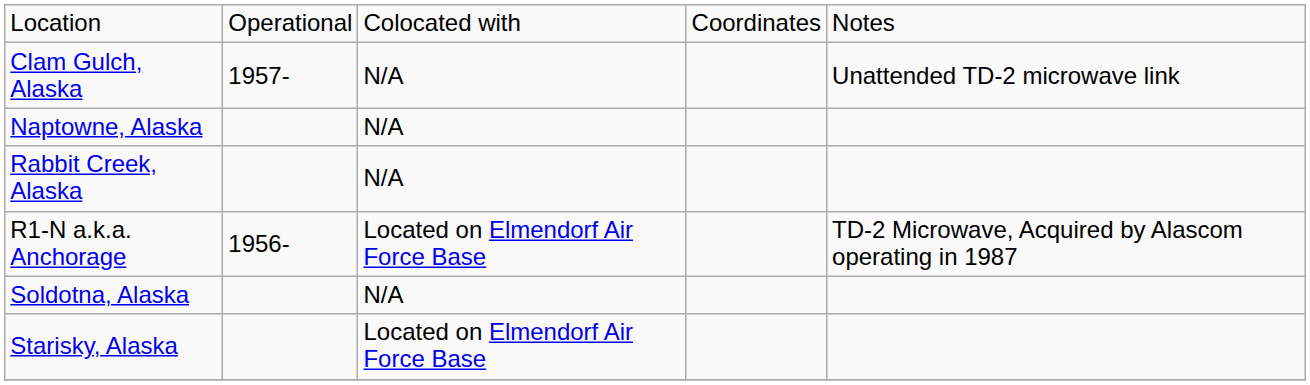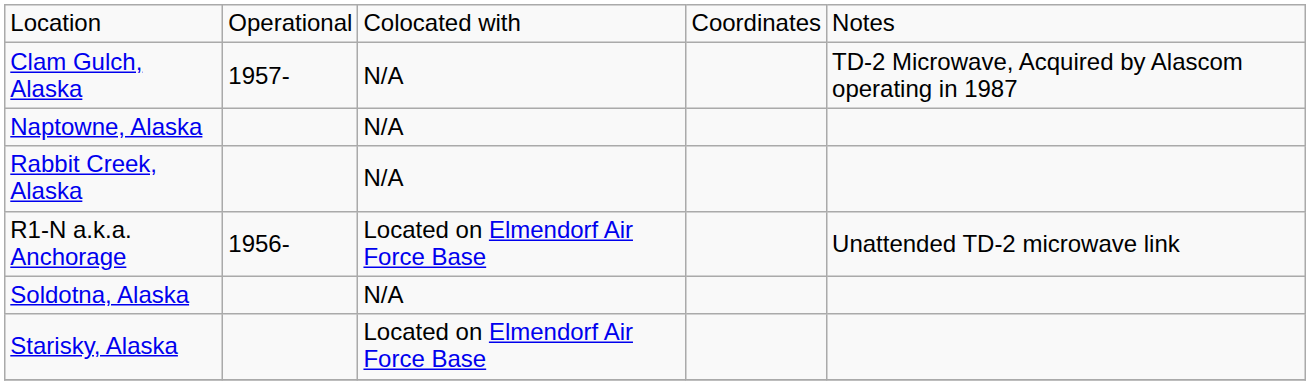 <table class="wikitable">
 <tr>
 <td>Location</td>
 <td>Operational</td>
 <td>Colocated with</td>
 <td>Coordinates</td>
 <td>Notes</td>
 </tr>
 <tr>
 <td><a href='#'>Clam Gulch, Alaska</a></td>
 <td>1957-</td>
 <td>N/A</td>
 <td></td>
-<td>Unattended TD-2 microwave link</td>
+<td>TD-2 Microwave, Acquired by Alascom operating in 1987</td>
 </tr>
 <tr>
 <td><a href='#'>Naptowne, Alaska</a></td>
 <td></td>
 <td>N/A</td>
 <td></td>
 <td></td>
 </tr>
 <tr>
 <td><a href='#'>Rabbit Creek, Alaska</a></td>
 <td></td>
 <td>N/A</td>
 <td></td>
 <td></td>
 </tr>
 <tr>
 <td>R1-N a.k.a. <a href='#'>Anchorage</a></td>
 <td>1956-</td>
 <td>Located on <a href='#'>Elmendorf Air Force Base</a></td>
 <td></td>
-<td>TD-2 Microwave, Acquired by Alascom operating in 1987</td>
+<td>Unattended TD-2 microwave link</td>
 </tr>
 <tr>
 <td><a href='#'>Soldotna, Alaska</a></td>
 <td></td>
 <td>N/A</td>
 <td></td>
 <td></td>
 </tr>
 <tr>
 <td><a href='#'>Starisky, Alaska</a></td>
 <td></td>
 <td>Located on <a href='#'>Elmendorf Air Force Base</a></td>
 <td></td>
 <td></td>
 </tr>
 <tr>
 </tr>
 </table>
